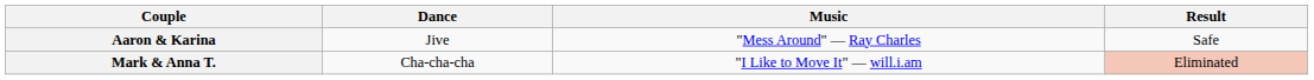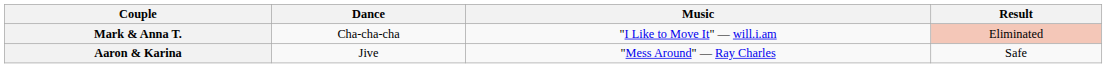 <table class="wikitable unsortable" style="text-align:center; width:90%">
 <tr>
 <th scope="col">Couple</th>
 <th scope="col">Dance</th>
 <th scope="col">Music</th>
 <th scope="col">Result</th>
 </tr>
 <tr>
+<th scope="row">Mark & Anna T.</th>
+<td>Cha-cha-cha</td>
+<td>"<a href='#'>I Like to Move It</a>" — <a href='#'>will.i.am</a></td>
+<td bgcolor=f4c7b8>Eliminated</td>
+</tr>
+<tr>
 <th scope="row">Aaron & Karina</th>
 <td>Jive</td>
 <td>"<a href='#'>Mess Around</a>" — <a href='#'>Ray Charles</a></td>
 <td>Safe</td>
 </tr>
-<tr>
-<th scope="row">Mark & Anna T.</th>
-<td>Cha-cha-cha</td>
-<td>"<a href='#'>I Like to Move It</a>" — <a href='#'>will.i.am</a></td>
-<td bgcolor=f4c7b8>Eliminated</td>
-</tr>
 </table>
